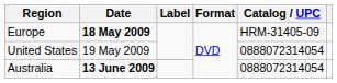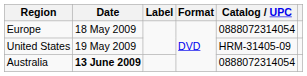 <table class="wikitable">
 <tr>
 <th scope="col">Region</th>
 <th scope="col">Date</th>
 <th scope="col">Label</th>
 <th scope="col">Format</th>
 <th scope="col">Catalog  / <a href='#'>UPC</a></th>
 <th></th>
 </tr>
 <tr>
 <td scope="row">Europe</td>
-<td><strong>18 May 2009</strong></td>
+<td>18 May 2009</td>
 <td rowspan="2"></td>
 <td rowspan="3"><a href='#'>DVD</a></td>
-<td>HRM-31405-09</td>
+<td>0888072314054</td>
 <td></td>
 </tr>
 <tr>
 <td scope="row">United States</td>
 <td>19 May 2009</td>
-<td>0888072314054</td>
+<td>HRM-31405-09</td>
 <td></td>
 </tr>
 <tr>
 <td>Australia</td>
 <td><strong>13 June 2009</strong></td>
 <td></td>
 <td>0888072314054</td>
 <td></td>
 </tr>
 </table>
